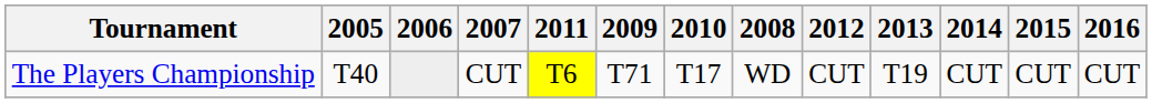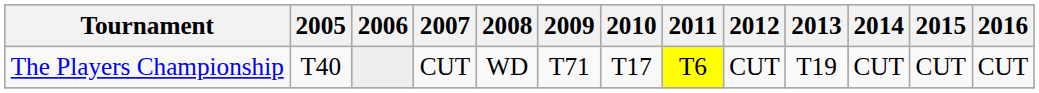 <table class="wikitable" style="font-size:95%;text-align:center;">
 <tr>
 <th>Tournament</th>
 <th>2005</th>
 <th>2006</th>
 <th>2007</th>
-<th>2011</th>
+<th>2008</th>
 <th>2009</th>
 <th>2010</th>
-<th>2008</th>
+<th>2011</th>
 <th>2012</th>
 <th>2013</th>
 <th>2014</th>
 <th>2015</th>
 <th>2016</th>
 </tr>
 <tr>
 <td align=left><a href='#'>The Players Championship</a></td>
 <td>T40</td>
 <td style="background:#eeeeee;"></td>
 <td>CUT</td>
-<td style="background:yellow;">T6</td>
+<td>WD</td>
 <td>T71</td>
 <td>T17</td>
-<td>WD</td>
+<td style="background:yellow;">T6</td>
 <td>CUT</td>
 <td>T19</td>
 <td>CUT</td>
 <td>CUT</td>
 <td>CUT</td>
 </tr>
 </table>
